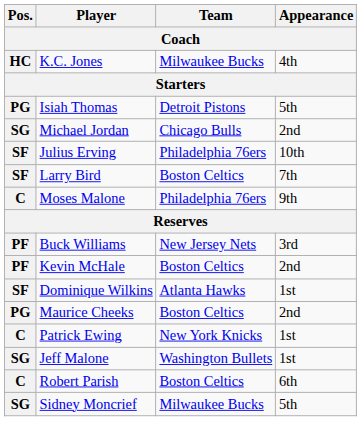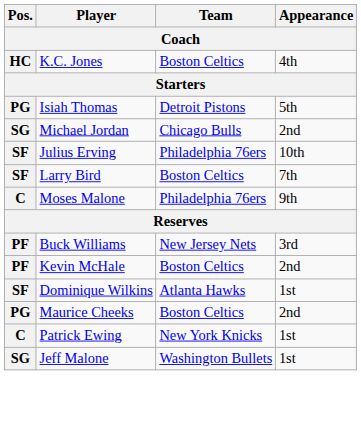 <table class="wikitable">
 <tr>
 <th>Pos.</th>
 <th>Player</th>
 <th>Team</th>
 <th>Appearance</th>
 </tr>
 <tr>
 <th colspan="4">Coach</th>
 </tr>
 <tr>
 <th>HC</th>
 <td><a href='#'>K.C. Jones</a></td>
-<td><a href='#'>Milwaukee Bucks</a></td>
+<td><a href='#'>Boston Celtics</a></td>
 <td>4th</td>
 </tr>
 <tr>
 <th colspan="4">Starters</th>
 </tr>
 <tr>
 <th>PG</th>
 <td><a href='#'>Isiah Thomas</a></td>
 <td><a href='#'>Detroit Pistons</a></td>
 <td>5th</td>
 </tr>
 <tr>
 <th>SG</th>
 <td><a href='#'>Michael Jordan</a></td>
 <td><a href='#'>Chicago Bulls</a></td>
 <td>2nd</td>
 </tr>
 <tr>
 <th>SF</th>
 <td><a href='#'>Julius Erving</a></td>
 <td><a href='#'>Philadelphia 76ers</a></td>
 <td>10th</td>
 </tr>
 <tr>
 <th>SF</th>
 <td><a href='#'>Larry Bird</a></td>
 <td><a href='#'>Boston Celtics</a></td>
 <td>7th</td>
 </tr>
 <tr>
 <th>C</th>
 <td><a href='#'>Moses Malone</a></td>
 <td><a href='#'>Philadelphia 76ers</a></td>
 <td>9th</td>
 </tr>
 <tr>
 <th colspan="4">Reserves</th>
 </tr>
 <tr>
 <th>PF</th>
 <td><a href='#'>Buck Williams</a></td>
 <td><a href='#'>New Jersey Nets</a></td>
 <td>3rd</td>
 </tr>
 <tr>
 <th>PF</th>
 <td><a href='#'>Kevin McHale</a></td>
 <td><a href='#'>Boston Celtics</a></td>
 <td>2nd</td>
 </tr>
 <tr>
 <th>SF</th>
 <td><a href='#'>Dominique Wilkins</a></td>
 <td><a href='#'>Atlanta Hawks</a></td>
 <td>1st</td>
 </tr>
 <tr>
 <th>PG</th>
 <td><a href='#'>Maurice Cheeks</a></td>
 <td><a href='#'>Boston Celtics</a></td>
 <td>2nd</td>
 </tr>
 <tr>
 <th>C</th>
 <td><a href='#'>Patrick Ewing</a></td>
 <td><a href='#'>New York Knicks</a></td>
 <td>1st</td>
 </tr>
 <tr>
 <th>SG</th>
 <td><a href='#'>Jeff Malone</a></td>
 <td><a href='#'>Washington Bullets</a></td>
 <td>1st</td>
 </tr>
-<tr>
-<th>C</th>
-<td><a href='#'>Robert Parish</a></td>
-<td><a href='#'>Boston Celtics</a></td>
-<td>6th</td>
-</tr>
-<tr>
-<th>SG</th>
-<td><a href='#'>Sidney Moncrief</a></td>
-<td><a href='#'>Milwaukee Bucks</a></td>
-<td>5th</td>
-</tr>
 </table>
